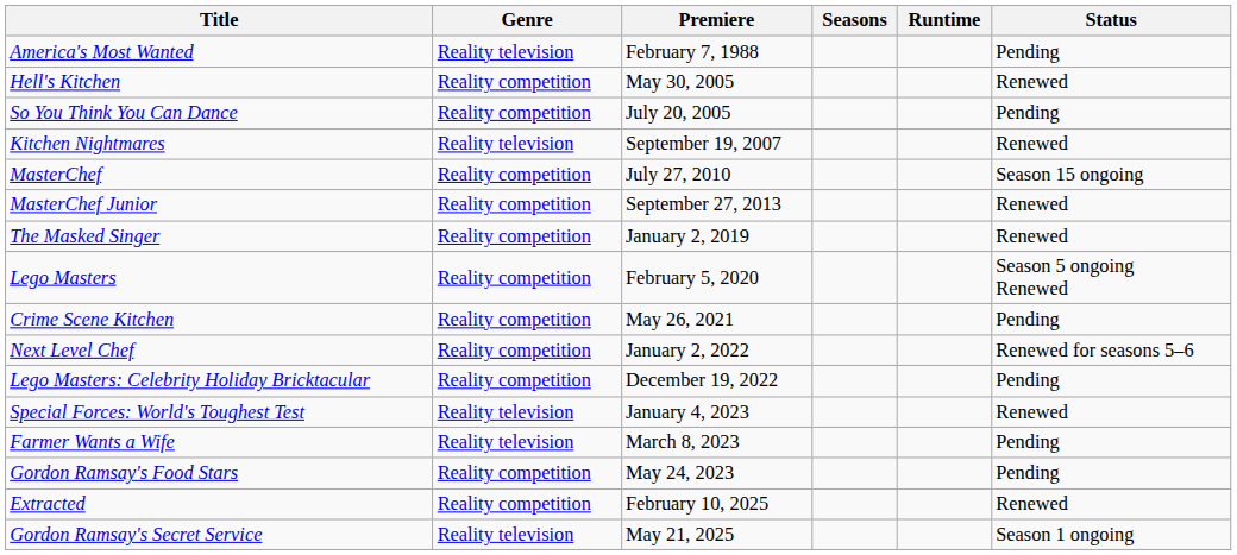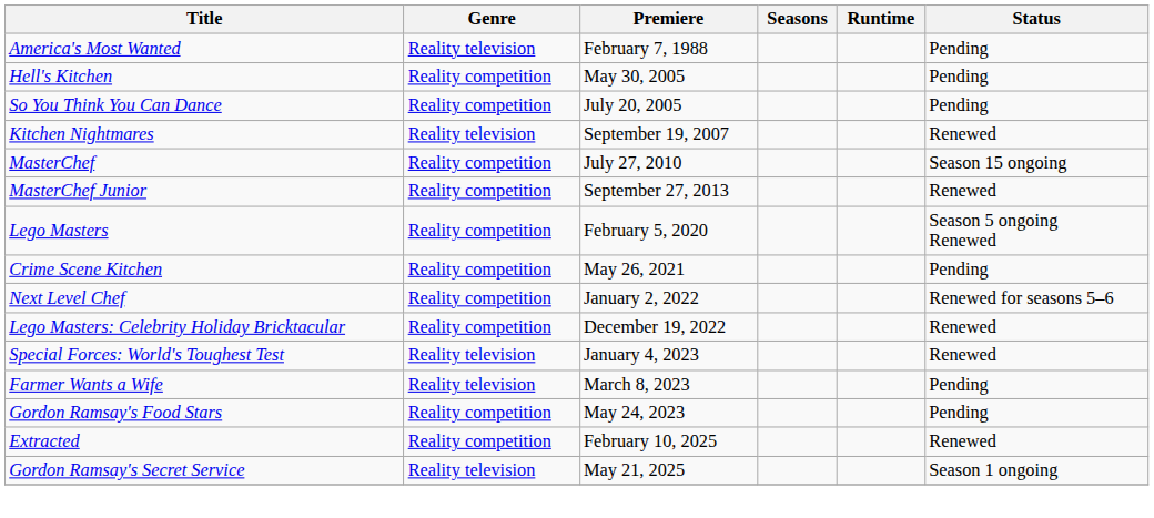 <table class="wikitable sortable" style="width:80%;">
 <tr>
 <th>Title</th>
 <th>Genre</th>
 <th>Premiere</th>
 <th>Seasons</th>
 <th>Runtime</th>
 <th>Status</th>
 </tr>
 <tr>
 <td><em><a href='#'>America's Most Wanted</a></em></td>
 <td><a href='#'>Reality television</a></td>
 <td>February 7, 1988</td>
 <td></td>
 <td></td>
 <td>Pending</td>
 </tr>
 <tr>
 <td><em><a href='#'>Hell's Kitchen</a></em></td>
 <td><a href='#'>Reality competition</a></td>
 <td>May 30, 2005</td>
 <td></td>
 <td></td>
-<td>Renewed</td>
+<td>Pending</td>
 </tr>
 <tr>
 <td><em><a href='#'>So You Think You Can Dance</a></em></td>
 <td><a href='#'>Reality competition</a></td>
 <td>July 20, 2005</td>
 <td></td>
 <td></td>
 <td>Pending</td>
 </tr>
 <tr>
 <td><em><a href='#'>Kitchen Nightmares</a></em></td>
 <td><a href='#'>Reality television</a></td>
 <td>September 19, 2007</td>
 <td></td>
 <td></td>
 <td>Renewed</td>
 </tr>
 <tr>
 <td><em><a href='#'>MasterChef</a></em></td>
 <td><a href='#'>Reality competition</a></td>
 <td>July 27, 2010</td>
 <td></td>
 <td></td>
 <td>Season 15 ongoing</td>
 </tr>
 <tr>
 <td><em><a href='#'>MasterChef Junior</a></em></td>
 <td><a href='#'>Reality competition</a></td>
 <td>September 27, 2013</td>
 <td></td>
 <td></td>
 <td>Renewed</td>
 </tr>
 <tr>
-<td><em><a href='#'>The Masked Singer</a></em></td>
-<td><a href='#'>Reality competition</a></td>
-<td>January 2, 2019</td>
-<td></td>
-<td></td>
-<td>Renewed</td>
-</tr>
-<tr>
 <td><em><a href='#'>Lego Masters</a></em></td>
 <td><a href='#'>Reality competition</a></td>
 <td>February 5, 2020</td>
 <td></td>
 <td></td>
 <td>Season 5 ongoing<br>Renewed</td>
 </tr>
 <tr>
 <td><em><a href='#'>Crime Scene Kitchen</a></em></td>
 <td><a href='#'>Reality competition</a></td>
 <td>May 26, 2021</td>
 <td></td>
 <td></td>
 <td>Pending</td>
 </tr>
 <tr>
 <td><em><a href='#'>Next Level Chef</a></em></td>
 <td><a href='#'>Reality competition</a></td>
 <td>January 2, 2022</td>
 <td></td>
 <td></td>
 <td>Renewed for seasons 5–6</td>
 </tr>
 <tr>
 <td><em><a href='#'>Lego Masters: Celebrity Holiday Bricktacular</a></em></td>
 <td><a href='#'>Reality competition</a></td>
 <td>December 19, 2022</td>
 <td></td>
 <td></td>
-<td>Pending</td>
+<td>Renewed</td>
 </tr>
 <tr>
 <td><em><a href='#'>Special Forces: World's Toughest Test</a></em></td>
 <td><a href='#'>Reality television</a></td>
 <td>January 4, 2023</td>
 <td></td>
 <td></td>
 <td>Renewed</td>
 </tr>
 <tr>
 <td><em><a href='#'>Farmer Wants a Wife</a></em></td>
 <td><a href='#'>Reality television</a></td>
 <td>March 8, 2023</td>
 <td></td>
 <td></td>
 <td>Pending</td>
 </tr>
 <tr>
 <td><em><a href='#'>Gordon Ramsay's Food Stars</a></em></td>
 <td><a href='#'>Reality competition</a></td>
 <td>May 24, 2023</td>
 <td></td>
 <td></td>
 <td>Pending</td>
 </tr>
 <tr>
 <td><em><a href='#'>Extracted</a></em></td>
 <td><a href='#'>Reality competition</a></td>
 <td>February 10, 2025</td>
 <td></td>
 <td></td>
 <td>Renewed</td>
 </tr>
 <tr>
 <td><em><a href='#'>Gordon Ramsay's Secret Service</a></em></td>
 <td><a href='#'>Reality television</a></td>
 <td>May 21, 2025</td>
 <td></td>
 <td></td>
 <td>Season 1 ongoing</td>
 </tr>
 <tr>
 </tr>
 </table>
